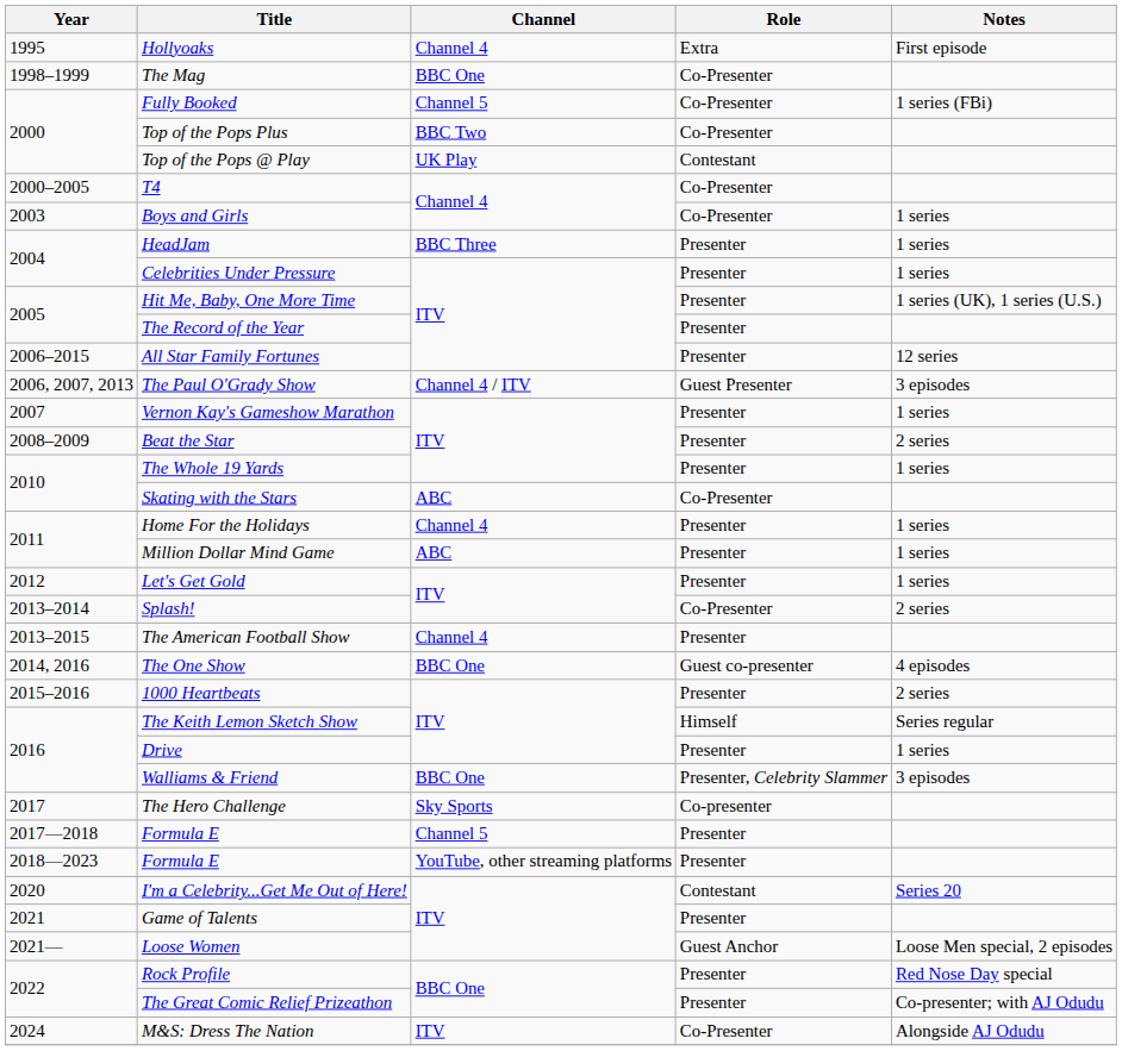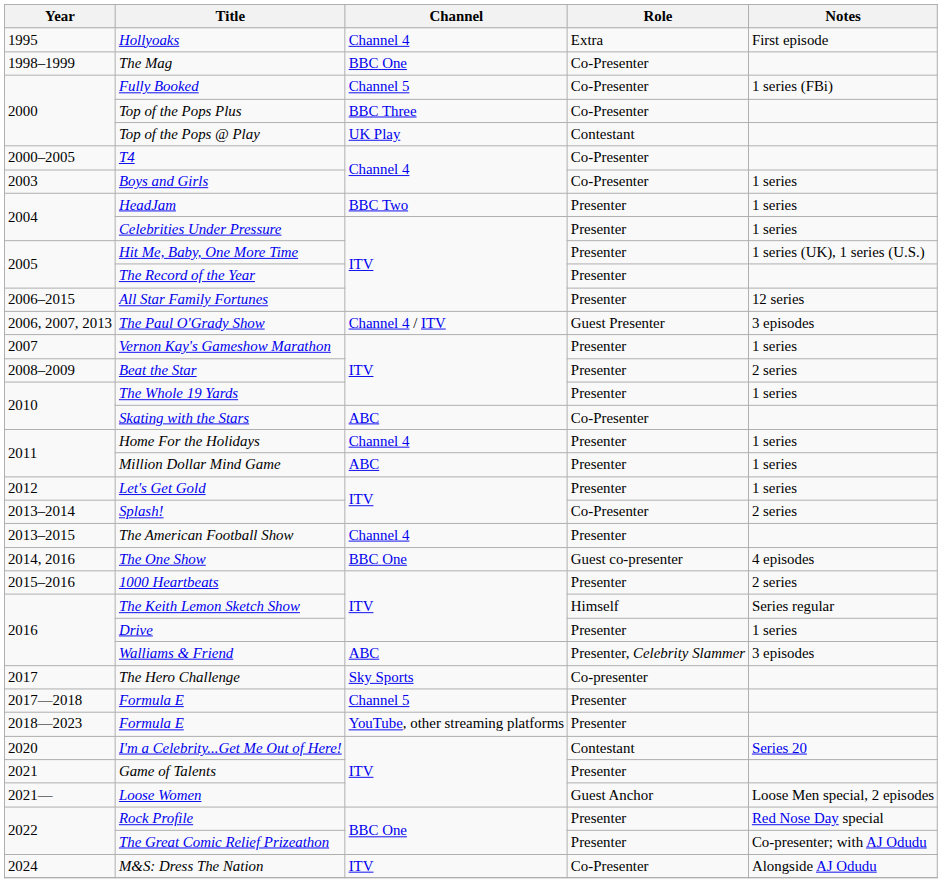 <table class="wikitable">
 <tr style="background:#b0c4de; text-align:center;">
 <th>Year</th>
 <th>Title</th>
 <th>Channel</th>
 <th>Role</th>
 <th>Notes</th>
 </tr>
 <tr>
 <td>1995</td>
 <td><em><a href='#'>Hollyoaks</a></em></td>
 <td><a href='#'>Channel 4</a></td>
 <td>Extra</td>
 <td>First episode</td>
 </tr>
 <tr>
 <td>1998–1999</td>
 <td><em>The Mag</em></td>
 <td><a href='#'>BBC One</a></td>
 <td>Co-Presenter</td>
 <td></td>
 </tr>
 <tr>
 <td rowspan="3">2000</td>
 <td><em><a href='#'>Fully Booked</a></em></td>
 <td><a href='#'>Channel 5</a></td>
 <td>Co-Presenter</td>
 <td>1 series (FBi)</td>
 </tr>
 <tr>
 <td><em>Top of the Pops Plus</em></td>
-<td><a href='#'>BBC Two</a></td>
+<td><a href='#'>BBC Three</a></td>
 <td>Co-Presenter</td>
 <td></td>
 </tr>
 <tr>
 <td><em>Top of the Pops @ Play</em></td>
 <td><a href='#'>UK Play</a></td>
 <td>Contestant</td>
 <td></td>
 </tr>
 <tr>
 <td>2000–2005</td>
 <td><em><a href='#'>T4</a></em></td>
 <td rowspan=2><a href='#'>Channel 4</a></td>
 <td>Co-Presenter</td>
 <td></td>
 </tr>
 <tr>
 <td>2003</td>
 <td><em><a href='#'>Boys and Girls</a></em></td>
 <td>Co-Presenter</td>
 <td>1 series</td>
 </tr>
 <tr>
 <td rowspan="2">2004</td>
 <td><em><a href='#'>HeadJam</a></em></td>
-<td><a href='#'>BBC Three</a></td>
+<td><a href='#'>BBC Two</a></td>
 <td>Presenter</td>
 <td>1 series</td>
 </tr>
 <tr>
 <td><em><a href='#'>Celebrities Under Pressure</a></em></td>
 <td rowspan=4><a href='#'>ITV</a></td>
 <td>Presenter</td>
 <td>1 series</td>
 </tr>
 <tr>
 <td rowspan="2">2005</td>
 <td><em><a href='#'>Hit Me, Baby, One More Time</a></em></td>
 <td>Presenter</td>
 <td>1 series (UK), 1 series (U.S.)</td>
 </tr>
 <tr>
 <td><em><a href='#'>The Record of the Year</a></em></td>
 <td>Presenter</td>
 <td></td>
 </tr>
 <tr>
 <td>2006–2015</td>
 <td><em><a href='#'>All Star Family Fortunes</a></em></td>
 <td>Presenter</td>
 <td>12 series</td>
 </tr>
 <tr>
 <td>2006, 2007, 2013</td>
 <td><em><a href='#'>The Paul O'Grady Show</a></em></td>
 <td><a href='#'>Channel 4</a> / <a href='#'>ITV</a></td>
 <td>Guest Presenter</td>
 <td>3 episodes</td>
 </tr>
 <tr>
 <td>2007</td>
 <td><em><a href='#'>Vernon Kay's Gameshow Marathon</a></em></td>
 <td rowspan=3><a href='#'>ITV</a></td>
 <td>Presenter</td>
 <td>1 series</td>
 </tr>
 <tr>
 <td>2008–2009</td>
 <td><em><a href='#'>Beat the Star</a></em></td>
 <td>Presenter</td>
 <td>2 series</td>
 </tr>
 <tr>
 <td rowspan=2>2010</td>
 <td><em><a href='#'>The Whole 19 Yards</a></em></td>
 <td>Presenter</td>
 <td>1 series</td>
 </tr>
 <tr>
 <td><em><a href='#'>Skating with the Stars</a></em></td>
 <td><a href='#'>ABC</a></td>
 <td>Co-Presenter</td>
 <td></td>
 </tr>
 <tr>
 <td rowspan="2">2011</td>
 <td><em>Home For the Holidays</em></td>
 <td><a href='#'>Channel 4</a></td>
 <td>Presenter</td>
 <td>1 series</td>
 </tr>
 <tr>
 <td><em>Million Dollar Mind Game</em></td>
 <td><a href='#'>ABC</a></td>
 <td>Presenter</td>
 <td>1 series</td>
 </tr>
 <tr>
 <td>2012</td>
 <td><em><a href='#'>Let's Get Gold</a></em></td>
 <td rowspan=2><a href='#'>ITV</a></td>
 <td>Presenter</td>
 <td>1 series</td>
 </tr>
 <tr>
 <td>2013–2014</td>
 <td><em><a href='#'>Splash!</a></em></td>
 <td>Co-Presenter</td>
 <td>2 series</td>
 </tr>
 <tr>
 <td>2013–2015</td>
 <td><em>The American Football Show</em></td>
 <td><a href='#'>Channel 4</a></td>
 <td>Presenter</td>
 <td></td>
 </tr>
 <tr>
 <td>2014, 2016</td>
 <td><em><a href='#'>The One Show</a></em></td>
 <td><a href='#'>BBC One</a></td>
 <td>Guest co-presenter</td>
 <td>4 episodes</td>
 </tr>
 <tr>
 <td>2015–2016</td>
 <td><em><a href='#'>1000 Heartbeats</a></em></td>
 <td rowspan=3><a href='#'>ITV</a></td>
 <td>Presenter</td>
 <td>2 series</td>
 </tr>
 <tr>
 <td rowspan=3>2016</td>
 <td><em><a href='#'>The Keith Lemon Sketch Show</a></em></td>
 <td>Himself</td>
 <td>Series regular</td>
 </tr>
 <tr>
 <td><em><a href='#'>Drive</a></em></td>
 <td>Presenter</td>
 <td>1 series</td>
 </tr>
 <tr>
 <td><em><a href='#'>Walliams & Friend</a></em></td>
-<td><a href='#'>BBC One</a></td>
+<td><a href='#'>ABC</a></td>
 <td>Presenter, <em>Celebrity Slammer</em></td>
 <td>3 episodes</td>
 </tr>
 <tr>
 <td>2017</td>
 <td><em>The Hero Challenge</em></td>
 <td><a href='#'>Sky Sports</a></td>
 <td>Co-presenter</td>
 <td></td>
 </tr>
 <tr>
 <td>2017—2018</td>
 <td><em><a href='#'>Formula E</a></em></td>
 <td><a href='#'>Channel 5</a></td>
 <td>Presenter</td>
 <td></td>
 </tr>
 <tr>
 <td>2018—2023</td>
 <td><em><a href='#'>Formula E</a></em></td>
 <td><a href='#'>YouTube</a>, other streaming platforms</td>
 <td>Presenter</td>
 <td></td>
 </tr>
 <tr>
 <td>2020</td>
 <td><em><a href='#'>I'm a Celebrity...Get Me Out of Here!</a></em></td>
 <td rowspan="3"><a href='#'>ITV</a></td>
 <td>Contestant</td>
 <td><a href='#'>Series 20</a></td>
 </tr>
 <tr>
 <td>2021</td>
 <td><em>Game of Talents</em></td>
 <td>Presenter</td>
 <td></td>
 </tr>
 <tr>
 <td>2021—</td>
 <td><em><a href='#'>Loose Women</a></em></td>
 <td>Guest Anchor</td>
 <td>Loose Men special, 2 episodes</td>
 </tr>
 <tr>
 <td rowspan="2">2022</td>
 <td><em><a href='#'>Rock Profile</a></em></td>
 <td rowspan="2"><a href='#'>BBC One</a></td>
 <td>Presenter</td>
 <td><a href='#'>Red Nose Day</a> special</td>
 </tr>
 <tr>
 <td><a href='#'><em>The Great Comic Relief Prizeathon</em></a></td>
 <td>Presenter</td>
 <td>Co-presenter; with <a href='#'>AJ Odudu</a></td>
 </tr>
 <tr>
 <td>2024</td>
 <td><em>M&S: Dress The Nation</em></td>
 <td><a href='#'>ITV</a></td>
 <td>Co-Presenter</td>
 <td>Alongside <a href='#'>AJ Odudu</a></td>
 </tr>
 <tr>
 </tr>
 </table>
